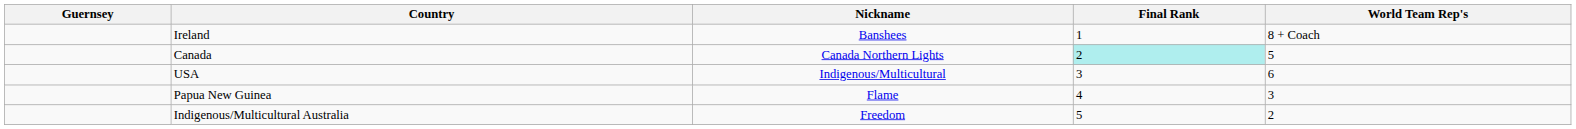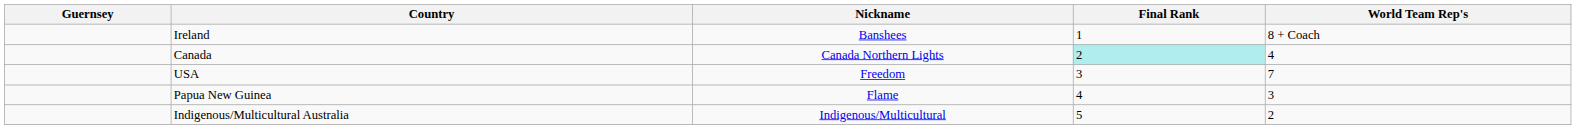 <table class="wikitable sortable" style="width:100%;">
 <tr>
 <th>Guernsey</th>
 <th>Country</th>
 <th>Nickname</th>
 <th>Final Rank</th>
 <th>World Team Rep's</th>
 </tr>
 <tr>
 <td style="text-align:center;"></td>
 <td> Ireland</td>
 <td style="text-align:center;"><a href='#'>Banshees</a></td>
 <td>1</td>
 <td>8 + Coach</td>
 </tr>
 <tr>
 <td style="text-align:center;"></td>
 <td> Canada</td>
 <td style="text-align:center;"><a href='#'>Canada Northern Lights</a></td>
 <td style="background: paleturquoise;">2</td>
-<td>5</td>
+<td>4</td>
 </tr>
 <tr>
 <td style="text-align:center;"></td>
 <td> USA</td>
-<td style="text-align:center;"><a href='#'>Indigenous/Multicultural</a></td>
+<td style="text-align:center;"><a href='#'>Freedom</a></td>
 <td>3</td>
-<td>6</td>
+<td>7</td>
 </tr>
 <tr>
 <td style="text-align:center;"></td>
 <td> Papua New Guinea</td>
 <td style="text-align:center;"><a href='#'>Flame</a></td>
 <td>4</td>
 <td>3</td>
 </tr>
 <tr>
 <td style="text-align:center;"></td>
 <td> Indigenous/Multicultural Australia</td>
-<td style="text-align:center;"><a href='#'>Freedom</a></td>
+<td style="text-align:center;"><a href='#'>Indigenous/Multicultural</a></td>
 <td>5</td>
 <td>2</td>
 </tr>
 </table>
